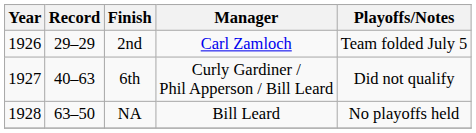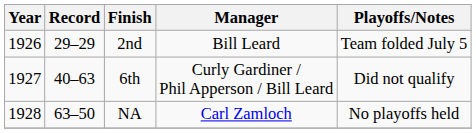 <table class="wikitable" style="text-align:center">
 <tr>
 <th>Year</th>
 <th>Record</th>
 <th>Finish</th>
 <th>Manager</th>
 <th>Playoffs/Notes</th>
 </tr>
 <tr>
 <td>1926</td>
 <td>29–29</td>
 <td>2nd</td>
-<td><a href='#'>Carl Zamloch</a></td>
+<td>Bill Leard</td>
 <td>Team folded July 5</td>
 </tr>
 <tr>
 <td>1927</td>
 <td>40–63</td>
 <td>6th</td>
 <td>Curly Gardiner /<br>Phil Apperson / Bill Leard</td>
 <td>Did not qualify</td>
 </tr>
 <tr>
 <td>1928</td>
 <td>63–50</td>
 <td>NA</td>
-<td>Bill Leard</td>
+<td><a href='#'>Carl Zamloch</a></td>
 <td>No playoffs held</td>
 </tr>
 <tr>
 </tr>
 </table>
